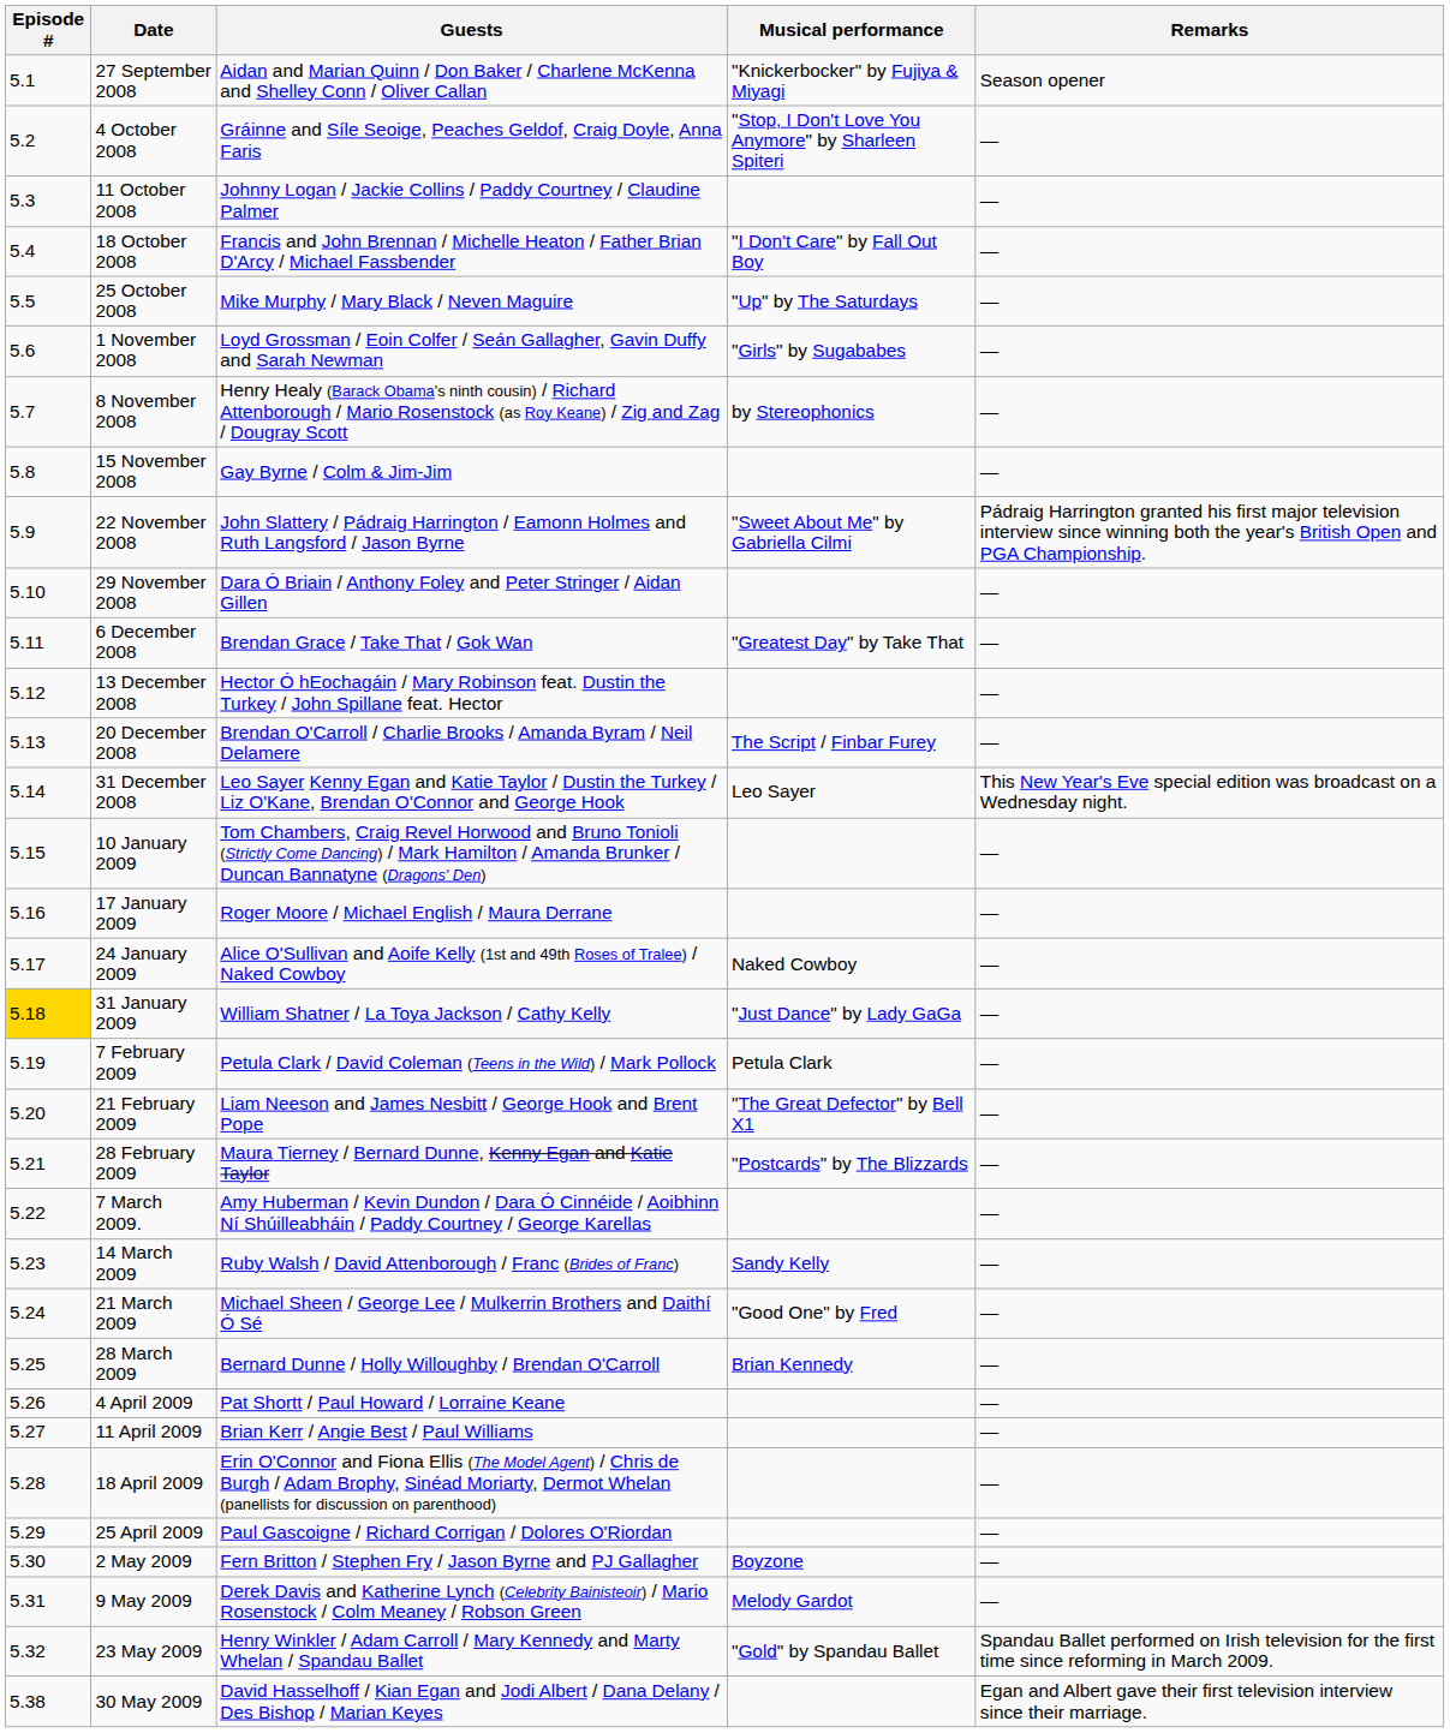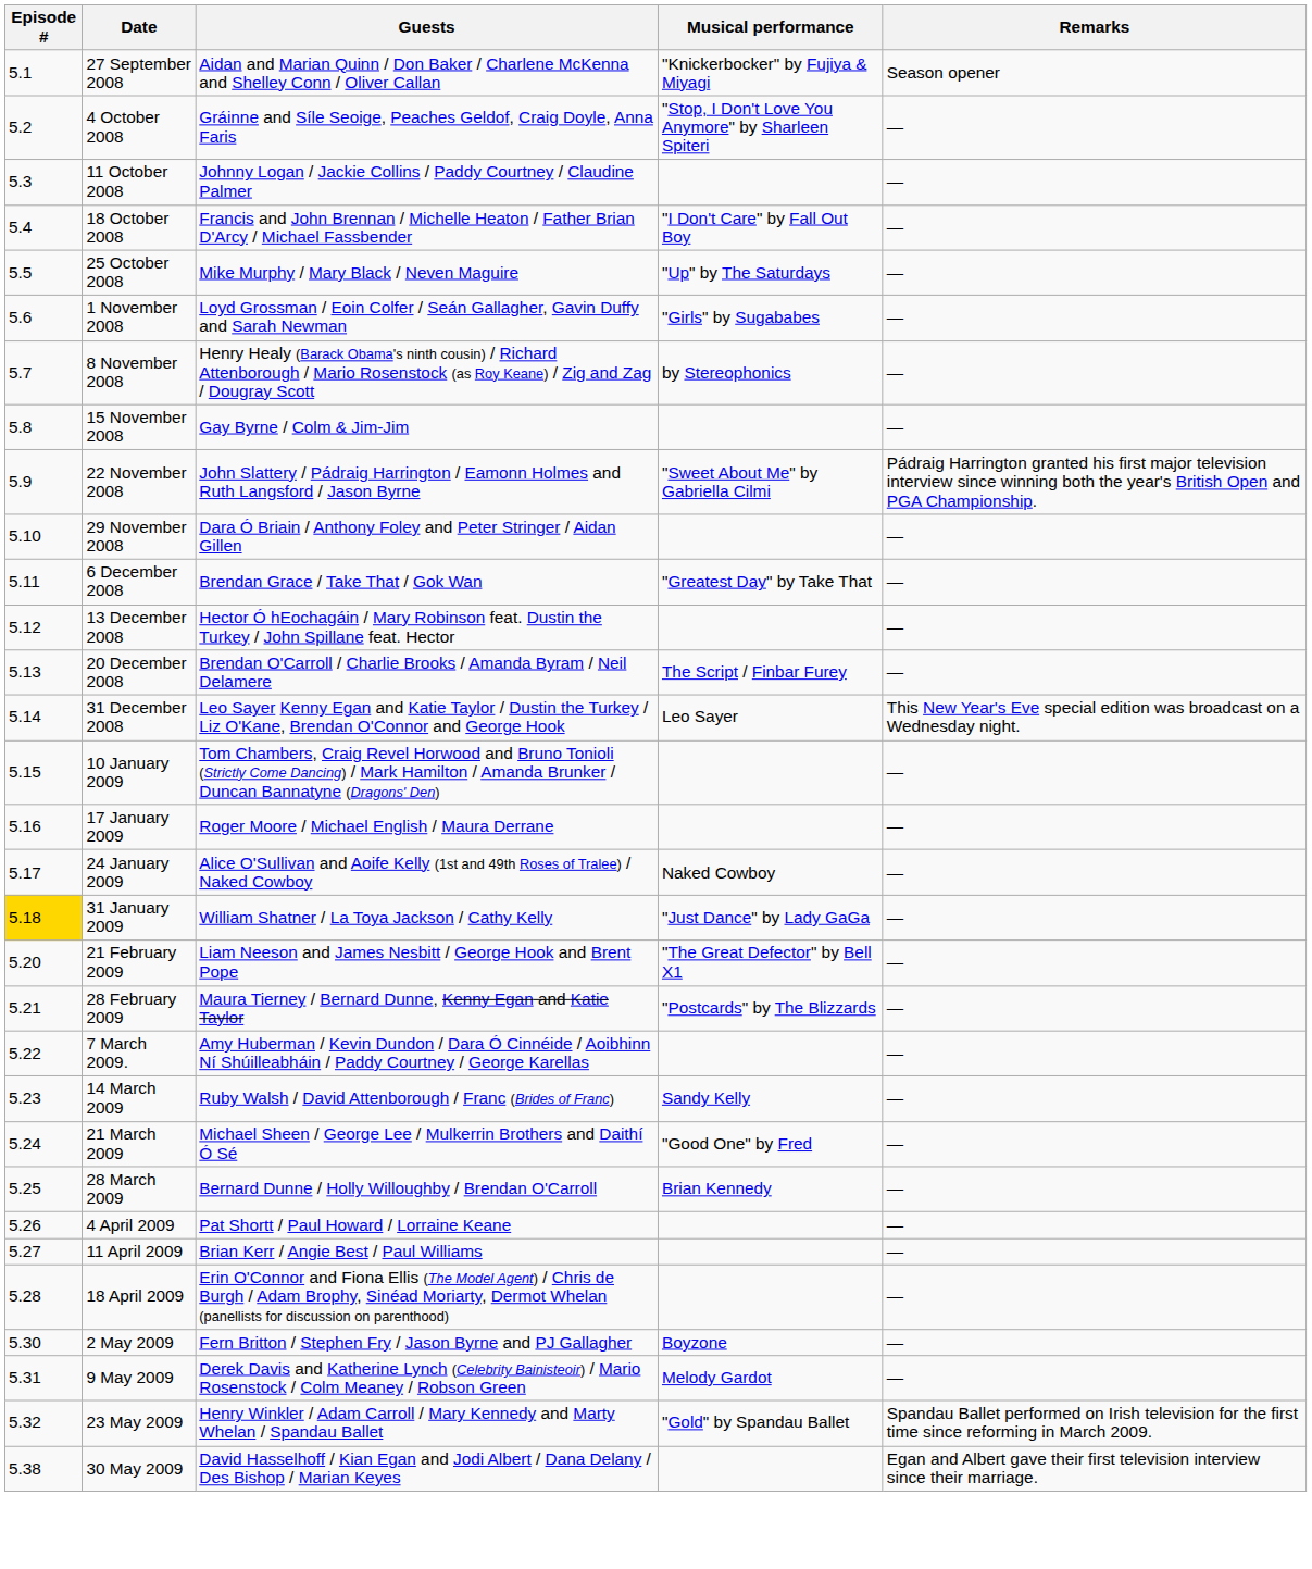 <table class="wikitable">
 <tr>
 <th>Episode #</th>
 <th>Date</th>
 <th>Guests</th>
 <th>Musical performance</th>
 <th>Remarks</th>
 </tr>
 <tr>
 <td>5.1</td>
 <td>27 September 2008</td>
 <td><a href='#'>Aidan</a> and <a href='#'>Marian Quinn</a> / <a href='#'>Don Baker</a> / <a href='#'>Charlene McKenna</a> and <a href='#'>Shelley Conn</a> / <a href='#'>Oliver Callan</a></td>
 <td>"Knickerbocker" by <a href='#'>Fujiya & Miyagi</a></td>
 <td>Season opener</td>
 </tr>
 <tr>
 <td>5.2</td>
 <td>4 October 2008</td>
 <td><a href='#'>Gráinne</a> and <a href='#'>Síle Seoige</a>, <a href='#'>Peaches Geldof</a>, <a href='#'>Craig Doyle</a>, <a href='#'>Anna Faris</a></td>
 <td>"<a href='#'>Stop, I Don't Love You Anymore</a>" by <a href='#'>Sharleen Spiteri</a></td>
 <td>—</td>
 </tr>
 <tr>
 <td>5.3</td>
 <td>11 October 2008</td>
 <td><a href='#'>Johnny Logan</a> / <a href='#'>Jackie Collins</a> / <a href='#'>Paddy Courtney</a> / <a href='#'>Claudine Palmer</a></td>
 <td></td>
 <td>—</td>
 </tr>
 <tr>
 <td>5.4</td>
 <td>18 October 2008</td>
 <td><a href='#'>Francis</a> and <a href='#'>John Brennan</a> / <a href='#'>Michelle Heaton</a> / <a href='#'>Father Brian D'Arcy</a> / <a href='#'>Michael Fassbender</a></td>
 <td>"<a href='#'>I Don't Care</a>" by <a href='#'>Fall Out Boy</a></td>
 <td>—</td>
 </tr>
 <tr>
 <td>5.5</td>
 <td>25 October 2008</td>
 <td><a href='#'>Mike Murphy</a> / <a href='#'>Mary Black</a> / <a href='#'>Neven Maguire</a></td>
 <td>"<a href='#'>Up</a>" by <a href='#'>The Saturdays</a></td>
 <td>—</td>
 </tr>
 <tr>
 <td>5.6</td>
 <td>1 November 2008</td>
 <td><a href='#'>Loyd Grossman</a> / <a href='#'>Eoin Colfer</a> / <a href='#'>Seán Gallagher</a>, <a href='#'>Gavin Duffy</a> and <a href='#'>Sarah Newman</a></td>
 <td>"<a href='#'>Girls</a>" by <a href='#'>Sugababes</a></td>
 <td>—</td>
 </tr>
 <tr>
 <td>5.7</td>
 <td>8 November 2008</td>
 <td>Henry Healy <small>(<a href='#'>Barack Obama</a>'s ninth cousin)</small> / <a href='#'>Richard Attenborough</a> / <a href='#'>Mario Rosenstock</a> <small>(as <a href='#'>Roy Keane</a>)</small> / <a href='#'>Zig and Zag</a> / <a href='#'>Dougray Scott</a></td>
 <td>by <a href='#'>Stereophonics</a></td>
 <td>—</td>
 </tr>
 <tr>
 <td>5.8</td>
 <td>15 November 2008</td>
 <td><a href='#'>Gay Byrne</a> / <a href='#'>Colm & Jim-Jim</a></td>
 <td></td>
 <td>—</td>
 </tr>
 <tr>
 <td>5.9</td>
 <td>22 November 2008</td>
 <td><a href='#'>John Slattery</a> / <a href='#'>Pádraig Harrington</a> / <a href='#'>Eamonn Holmes</a> and <a href='#'>Ruth Langsford</a> / <a href='#'>Jason Byrne</a></td>
 <td>"<a href='#'>Sweet About Me</a>" by <a href='#'>Gabriella Cilmi</a></td>
 <td>Pádraig Harrington granted his first major television interview since winning both the year's <a href='#'>British Open</a> and <a href='#'>PGA Championship</a>.</td>
 </tr>
 <tr>
 <td>5.10</td>
 <td>29 November 2008</td>
 <td><a href='#'>Dara Ó Briain</a> / <a href='#'>Anthony Foley</a> and <a href='#'>Peter Stringer</a> / <a href='#'>Aidan Gillen</a></td>
 <td></td>
 <td>—</td>
 </tr>
 <tr>
 <td>5.11</td>
 <td>6 December 2008</td>
 <td><a href='#'>Brendan Grace</a> / <a href='#'>Take That</a> / <a href='#'>Gok Wan</a></td>
 <td>"<a href='#'>Greatest Day</a>" by Take That</td>
 <td>—</td>
 </tr>
 <tr>
 <td>5.12</td>
 <td>13 December 2008</td>
 <td><a href='#'>Hector Ó hEochagáin</a> / <a href='#'>Mary Robinson</a> feat. <a href='#'>Dustin the Turkey</a> / <a href='#'>John Spillane</a> feat. Hector</td>
 <td></td>
 <td>—</td>
 </tr>
 <tr>
 <td>5.13</td>
 <td>20 December 2008</td>
 <td><a href='#'>Brendan O'Carroll</a> / <a href='#'>Charlie Brooks</a> / <a href='#'>Amanda Byram</a> / <a href='#'>Neil Delamere</a></td>
 <td><a href='#'>The Script</a> / <a href='#'>Finbar Furey</a></td>
 <td>—</td>
 </tr>
 <tr>
 <td>5.14</td>
 <td>31 December 2008</td>
 <td><a href='#'>Leo Sayer</a>  <a href='#'>Kenny Egan</a> and <a href='#'>Katie Taylor</a> / <a href='#'>Dustin the Turkey</a> / <a href='#'>Liz O'Kane</a>, <a href='#'>Brendan O'Connor</a> and <a href='#'>George Hook</a></td>
 <td>Leo Sayer</td>
 <td>This <a href='#'>New Year's Eve</a> special edition was broadcast on a Wednesday night.</td>
 </tr>
 <tr>
 <td>5.15</td>
 <td>10 January 2009</td>
 <td><a href='#'>Tom Chambers</a>, <a href='#'>Craig Revel Horwood</a> and <a href='#'>Bruno Tonioli</a> <small>(<em><a href='#'>Strictly Come Dancing</a></em>)</small> / <a href='#'>Mark Hamilton</a> / <a href='#'>Amanda Brunker</a> / <a href='#'>Duncan Bannatyne</a> <small>(<em><a href='#'>Dragons' Den</a></em>)</small></td>
 <td></td>
 <td>—</td>
 </tr>
 <tr>
 <td>5.16</td>
 <td>17 January 2009</td>
 <td><a href='#'>Roger Moore</a> / <a href='#'>Michael English</a> / <a href='#'>Maura Derrane</a></td>
 <td></td>
 <td>—</td>
 </tr>
 <tr>
 <td>5.17</td>
 <td>24 January 2009</td>
 <td><a href='#'>Alice O'Sullivan</a> and <a href='#'>Aoife Kelly</a> <small>(1st and 49th <a href='#'>Roses of Tralee</a>)</small> / <a href='#'>Naked Cowboy</a></td>
 <td>Naked Cowboy</td>
 <td>—</td>
 </tr>
 <tr>
 <td style="background: gold;">5.18</td>
 <td>31 January 2009</td>
 <td><a href='#'>William Shatner</a> / <a href='#'>La Toya Jackson</a> / <a href='#'>Cathy Kelly</a></td>
 <td>"<a href='#'>Just Dance</a>" by <a href='#'>Lady GaGa</a></td>
 <td>—</td>
 </tr>
 <tr>
-<td>5.19</td>
-<td>7 February 2009</td>
-<td><a href='#'>Petula Clark</a> / <a href='#'>David Coleman</a> <small>(<em><a href='#'>Teens in the Wild</a></em>)</small> / <a href='#'>Mark Pollock</a></td>
-<td>Petula Clark</td>
-<td>—</td>
-</tr>
-<tr>
 <td>5.20</td>
 <td>21 February 2009</td>
 <td><a href='#'>Liam Neeson</a> and <a href='#'>James Nesbitt</a> / <a href='#'>George Hook</a> and <a href='#'>Brent Pope</a></td>
 <td>"<a href='#'>The Great Defector</a>" by <a href='#'>Bell X1</a></td>
 <td>—</td>
 </tr>
 <tr>
 <td>5.21</td>
 <td>28 February 2009</td>
 <td><a href='#'>Maura Tierney</a> / <a href='#'>Bernard Dunne</a>, <s><a href='#'>Kenny Egan</a> and <a href='#'>Katie Taylor</a></s></td>
 <td>"<a href='#'>Postcards</a>" by <a href='#'>The Blizzards</a></td>
 <td>—</td>
 </tr>
 <tr>
 <td>5.22</td>
 <td>7 March 2009.</td>
 <td><a href='#'>Amy Huberman</a> / <a href='#'>Kevin Dundon</a> / <a href='#'>Dara Ó Cinnéide</a> / <a href='#'>Aoibhinn Ní Shúilleabháin</a> / <a href='#'>Paddy Courtney</a> / <a href='#'>George Karellas</a></td>
 <td></td>
 <td>—</td>
 </tr>
 <tr>
 <td>5.23</td>
 <td>14 March 2009</td>
 <td><a href='#'>Ruby Walsh</a> / <a href='#'>David Attenborough</a> / <a href='#'>Franc</a> <small>(<em><a href='#'>Brides of Franc</a></em>)</small></td>
 <td><a href='#'>Sandy Kelly</a></td>
 <td>—</td>
 </tr>
 <tr>
 <td>5.24</td>
 <td>21 March 2009</td>
 <td><a href='#'>Michael Sheen</a> / <a href='#'>George Lee</a> / <a href='#'>Mulkerrin Brothers</a> and <a href='#'>Daithí Ó Sé</a></td>
 <td>"Good One" by <a href='#'>Fred</a></td>
 <td>—</td>
 </tr>
 <tr>
 <td>5.25</td>
 <td>28 March 2009</td>
 <td><a href='#'>Bernard Dunne</a> / <a href='#'>Holly Willoughby</a> / <a href='#'>Brendan O'Carroll</a></td>
 <td><a href='#'>Brian Kennedy</a></td>
 <td>—</td>
 </tr>
 <tr>
 <td>5.26</td>
 <td>4 April 2009</td>
 <td><a href='#'>Pat Shortt</a> / <a href='#'>Paul Howard</a> / <a href='#'>Lorraine Keane</a></td>
 <td></td>
 <td>—</td>
 </tr>
 <tr>
 <td>5.27</td>
 <td>11 April 2009</td>
 <td><a href='#'>Brian Kerr</a> / <a href='#'>Angie Best</a> / <a href='#'>Paul Williams</a></td>
 <td></td>
 <td>—</td>
 </tr>
 <tr>
 <td>5.28</td>
 <td>18 April 2009</td>
 <td><a href='#'>Erin O'Connor</a> and Fiona Ellis <small>(<em><a href='#'>The Model Agent</a></em>)</small> / <a href='#'>Chris de Burgh</a> / <a href='#'>Adam Brophy</a>, <a href='#'>Sinéad Moriarty</a>, <a href='#'>Dermot Whelan</a> <small>(panellists for discussion on parenthood)</small></td>
 <td></td>
 <td>—</td>
 </tr>
 <tr>
-<td>5.29</td>
-<td>25 April 2009</td>
-<td><a href='#'>Paul Gascoigne</a> / <a href='#'>Richard Corrigan</a> / <a href='#'>Dolores O'Riordan</a></td>
-<td></td>
-<td>—</td>
-</tr>
-<tr>
 <td>5.30</td>
 <td>2 May 2009</td>
 <td><a href='#'>Fern Britton</a> / <a href='#'>Stephen Fry</a> / <a href='#'>Jason Byrne</a> and <a href='#'>PJ Gallagher</a></td>
 <td><a href='#'>Boyzone</a></td>
 <td>—</td>
 </tr>
 <tr>
 <td>5.31</td>
 <td>9 May 2009</td>
 <td><a href='#'>Derek Davis</a> and <a href='#'>Katherine Lynch</a> <small>(<em><a href='#'>Celebrity Bainisteoir</a></em>)</small> / <a href='#'>Mario Rosenstock</a> / <a href='#'>Colm Meaney</a> / <a href='#'>Robson Green</a></td>
 <td><a href='#'>Melody Gardot</a></td>
 <td>—</td>
 </tr>
 <tr>
 <td>5.32</td>
 <td>23 May 2009</td>
 <td><a href='#'>Henry Winkler</a> / <a href='#'>Adam Carroll</a> / <a href='#'>Mary Kennedy</a> and <a href='#'>Marty Whelan</a> / <a href='#'>Spandau Ballet</a></td>
 <td>"<a href='#'>Gold</a>" by Spandau Ballet</td>
 <td>Spandau Ballet performed on Irish television for the first time since reforming in March 2009.</td>
 </tr>
 <tr>
 <td>5.38</td>
 <td>30 May 2009</td>
 <td><a href='#'>David Hasselhoff</a> / <a href='#'>Kian Egan</a> and <a href='#'>Jodi Albert</a> / <a href='#'>Dana Delany</a> / <a href='#'>Des Bishop</a> / <a href='#'>Marian Keyes</a></td>
 <td></td>
 <td>Egan and Albert gave their first television interview since their marriage.</td>
 </tr>
 </table>
